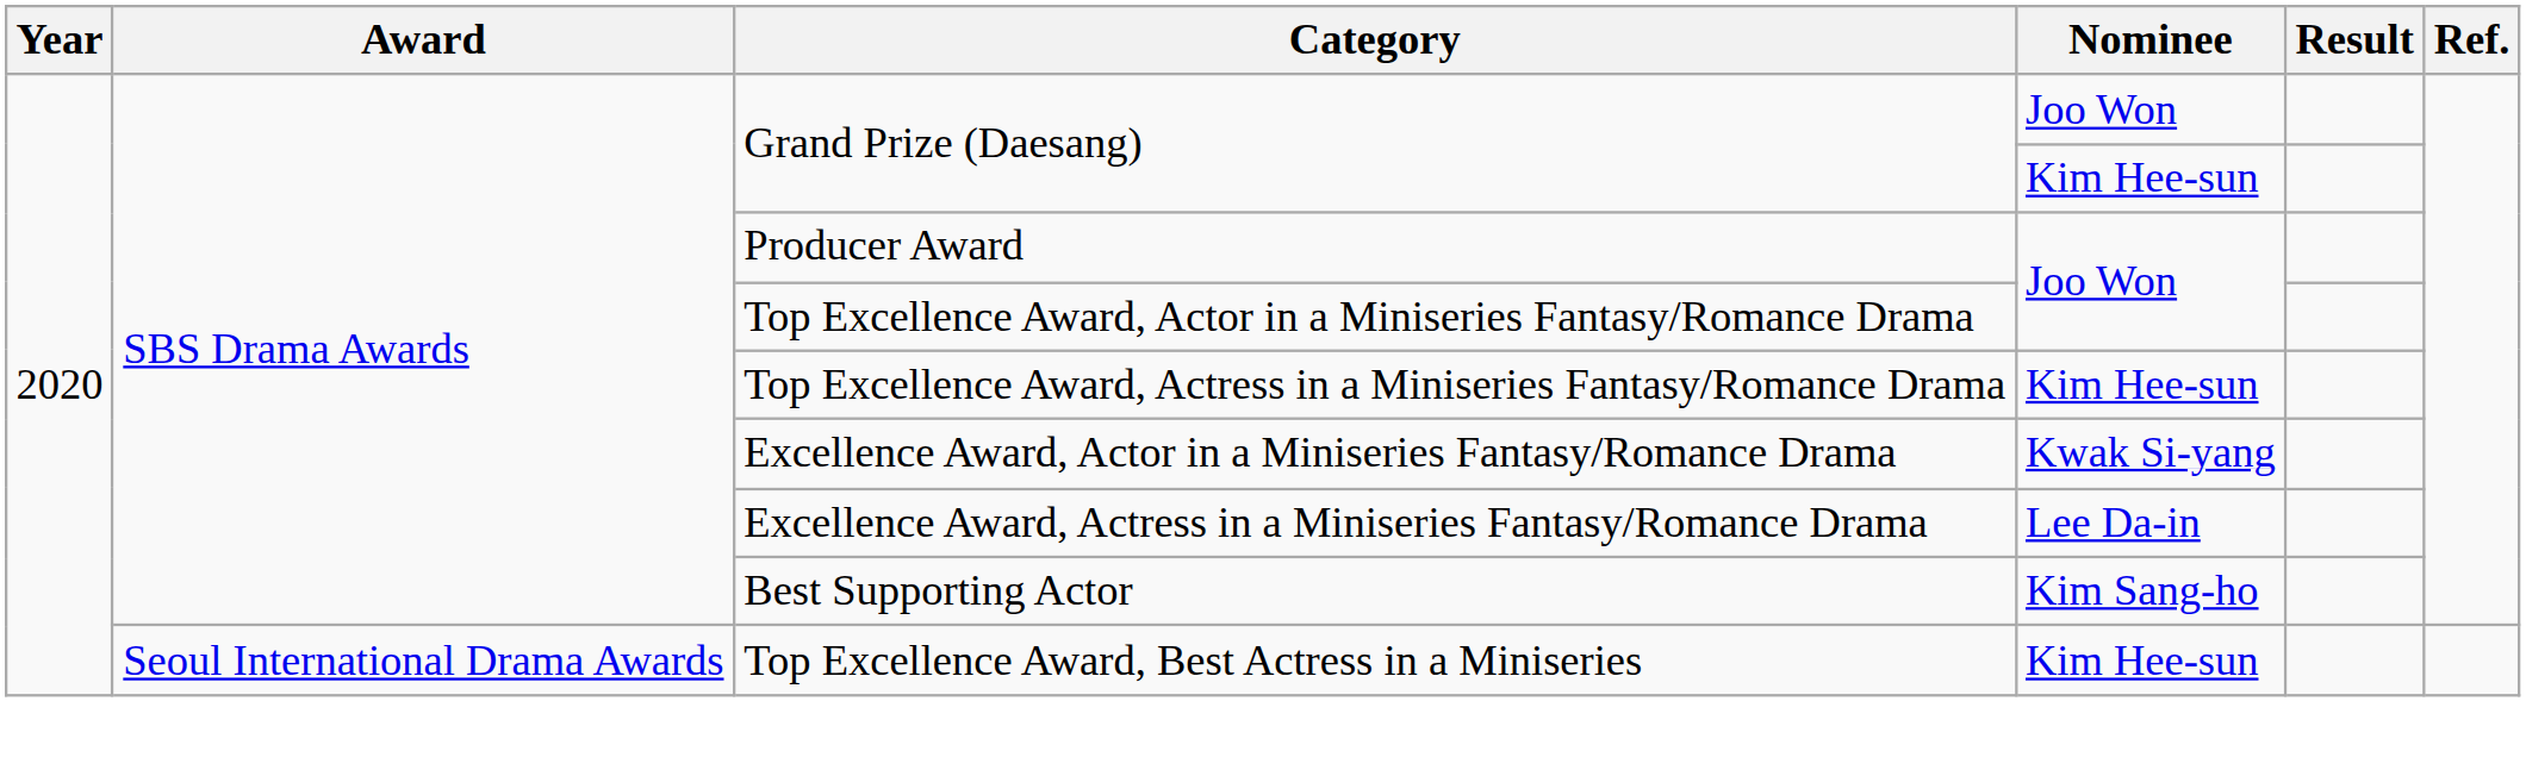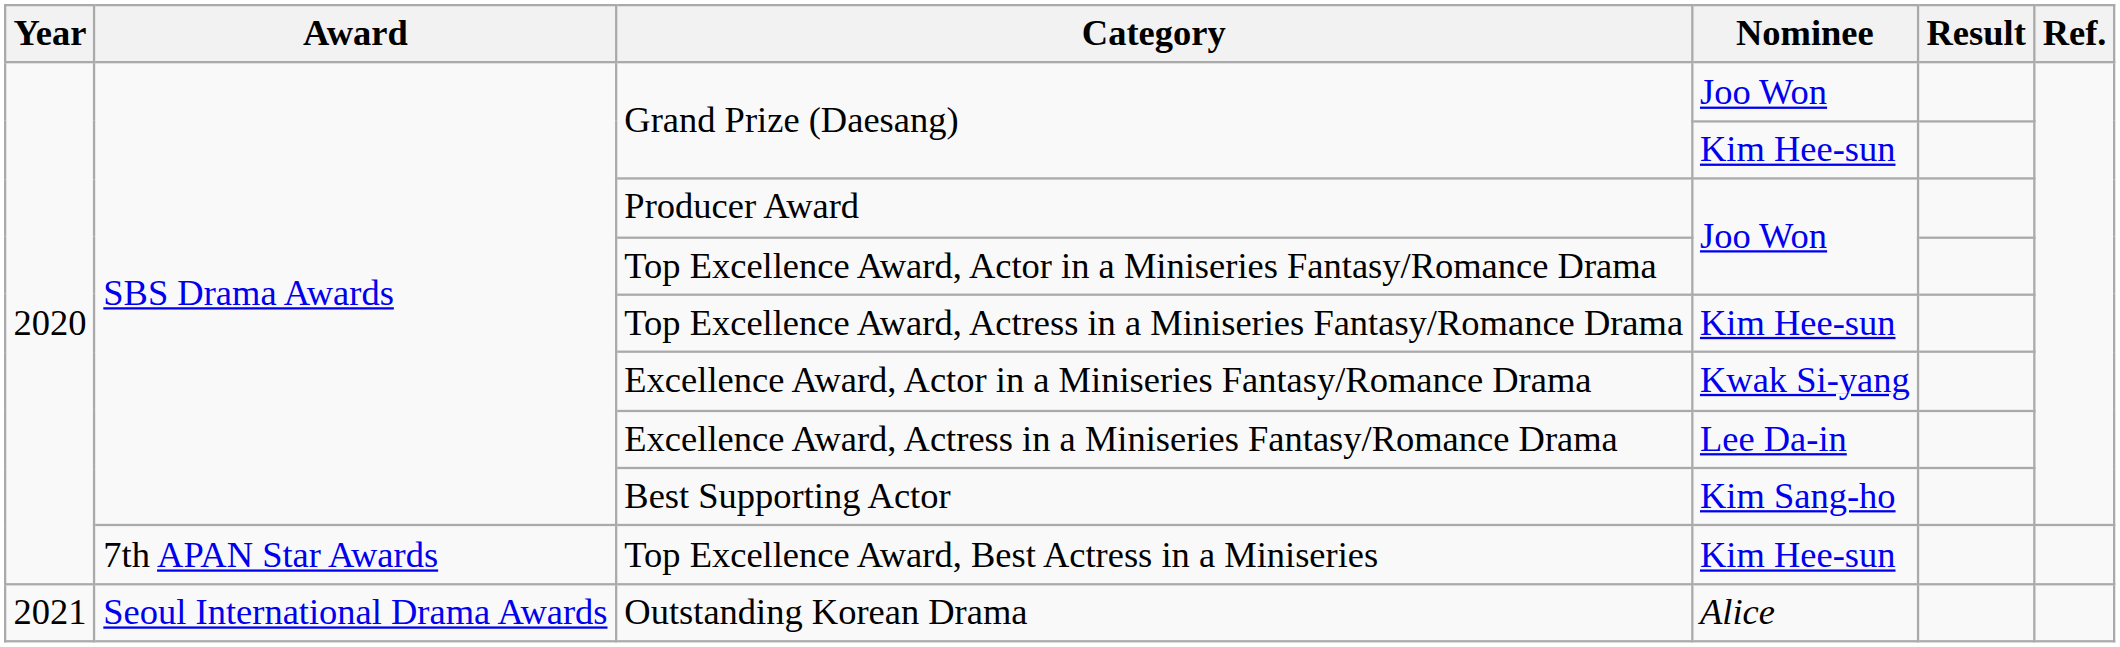 <table class="wikitable">
 <tr>
 <th>Year</th>
 <th>Award</th>
 <th>Category</th>
 <th>Nominee</th>
 <th>Result</th>
 <th>Ref.</th>
 </tr>
 <tr>
 <td rowspan="9">2020</td>
 <td rowspan="8"><a href='#'>SBS Drama Awards</a></td>
 <td rowspan="2">Grand Prize (Daesang)</td>
 <td><a href='#'>Joo Won</a></td>
 <td></td>
 <td rowspan="8"></td>
 </tr>
 <tr>
 <td><a href='#'>Kim Hee-sun</a></td>
 <td></td>
 </tr>
 <tr>
 <td>Producer Award</td>
 <td rowspan="2"><a href='#'>Joo Won</a></td>
 <td></td>
 </tr>
 <tr>
 <td>Top Excellence Award, Actor in a Miniseries Fantasy/Romance Drama</td>
 <td></td>
 </tr>
 <tr>
 <td>Top Excellence Award, Actress in a Miniseries Fantasy/Romance Drama</td>
 <td><a href='#'>Kim Hee-sun</a></td>
 <td></td>
 </tr>
 <tr>
 <td>Excellence Award, Actor in a Miniseries Fantasy/Romance Drama</td>
 <td><a href='#'>Kwak Si-yang</a></td>
 <td></td>
 </tr>
 <tr>
 <td>Excellence Award, Actress in a Miniseries Fantasy/Romance Drama</td>
 <td><a href='#'>Lee Da-in</a></td>
 <td></td>
 </tr>
 <tr>
 <td>Best Supporting Actor</td>
 <td><a href='#'>Kim Sang-ho</a></td>
 <td></td>
 </tr>
 <tr>
-<td><a href='#'>Seoul International Drama Awards</a></td>
+<td>7th <a href='#'>APAN Star Awards</a></td>
 <td>Top Excellence Award, Best Actress in a Miniseries</td>
 <td><a href='#'>Kim Hee-sun</a></td>
 <td></td>
 <td></td>
 </tr>
+<tr>
+<td>2021</td>
+<td><a href='#'>Seoul International Drama Awards</a></td>
+<td>Outstanding Korean Drama</td>
+<td><em>Alice</em></td>
+<td></td>
+<td style="text-align:center"></td>
+</tr>
 </table>
